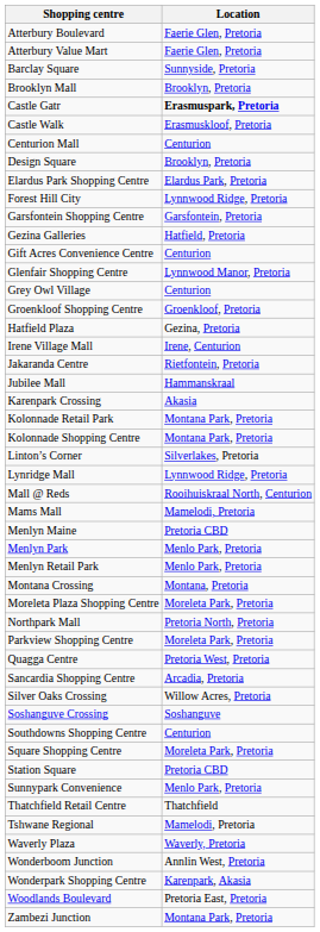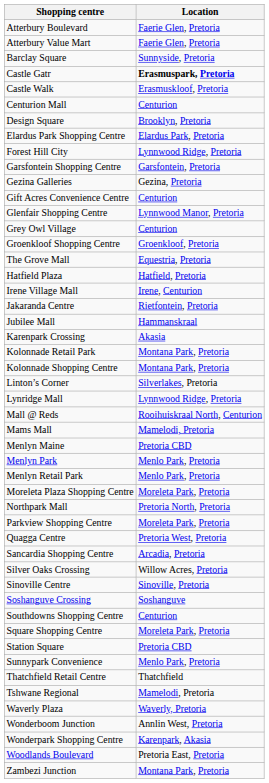 <table class="wikitable sortable">
 <tr>
 <th>Shopping centre</th>
 <th>Location</th>
 </tr>
 <tr>
 <td>Atterbury Boulevard</td>
 <td><a href='#'>Faerie Glen</a>, <a href='#'>Pretoria</a></td>
 </tr>
 <tr>
 <td>Atterbury Value Mart</td>
 <td><a href='#'>Faerie Glen</a>, <a href='#'>Pretoria</a></td>
 </tr>
 <tr>
 <td>Barclay Square</td>
 <td><a href='#'>Sunnyside</a>, <a href='#'>Pretoria</a></td>
-</tr>
-<tr>
-<td>Brooklyn Mall</td>
-<td><a href='#'>Brooklyn</a>, <a href='#'>Pretoria</a></td>
 </tr>
 <tr>
 <td>Castle Gatr</td>
 <td><strong>Erasmuspark, <a href='#'>Pretoria</a></strong></td>
 </tr>
 <tr>
 <td>Castle Walk</td>
 <td><a href='#'>Erasmuskloof</a>, <a href='#'>Pretoria</a></td>
 </tr>
 <tr>
 <td>Centurion Mall</td>
 <td><a href='#'>Centurion</a></td>
 </tr>
 <tr>
 <td>Design Square</td>
 <td><a href='#'>Brooklyn</a>, <a href='#'>Pretoria</a></td>
 </tr>
 <tr>
 <td>Elardus Park Shopping Centre</td>
 <td><a href='#'>Elardus Park</a>, <a href='#'>Pretoria</a></td>
 </tr>
 <tr>
 <td>Forest Hill City</td>
 <td><a href='#'>Lynnwood Ridge</a>, <a href='#'>Pretoria</a></td>
 </tr>
 <tr>
 <td>Garsfontein Shopping Centre</td>
 <td><a href='#'>Garsfontein</a>, <a href='#'>Pretoria</a></td>
 </tr>
 <tr>
 <td>Gezina Galleries</td>
-<td><a href='#'>Hatfield</a>, <a href='#'>Pretoria</a></td>
+<td>Gezina, <a href='#'>Pretoria</a></td>
 </tr>
 <tr>
 <td>Gift Acres Convenience Centre</td>
 <td><a href='#'>Centurion</a></td>
 </tr>
 <tr>
 <td>Glenfair Shopping Centre</td>
 <td><a href='#'>Lynnwood Manor</a>, <a href='#'>Pretoria</a></td>
 </tr>
 <tr>
 <td>Grey Owl Village</td>
 <td><a href='#'>Centurion</a></td>
 </tr>
 <tr>
 <td>Groenkloof Shopping Centre</td>
 <td><a href='#'>Groenkloof</a>, <a href='#'>Pretoria</a></td>
 </tr>
 <tr>
+<td>The Grove Mall</td>
+<td><a href='#'>Equestria</a>, <a href='#'>Pretoria</a></td>
+</tr>
+<tr>
 <td>Hatfield Plaza</td>
-<td>Gezina, <a href='#'>Pretoria</a></td>
+<td><a href='#'>Hatfield</a>, <a href='#'>Pretoria</a></td>
 </tr>
 <tr>
 <td>Irene Village Mall</td>
 <td><a href='#'>Irene</a>, <a href='#'>Centurion</a></td>
 </tr>
 <tr>
 <td>Jakaranda Centre</td>
 <td><a href='#'>Rietfontein</a>, <a href='#'>Pretoria</a></td>
 </tr>
 <tr>
 <td>Jubilee Mall</td>
 <td><a href='#'>Hammanskraal</a></td>
 </tr>
 <tr>
 <td>Karenpark Crossing</td>
 <td><a href='#'>Akasia</a></td>
 </tr>
 <tr>
 <td>Kolonnade Retail Park</td>
 <td><a href='#'>Montana Park</a>, <a href='#'>Pretoria</a></td>
 </tr>
 <tr>
 <td>Kolonnade Shopping Centre</td>
 <td><a href='#'>Montana Park</a>, <a href='#'>Pretoria</a></td>
 </tr>
 <tr>
 <td>Linton’s Corner</td>
 <td><a href='#'>Silverlakes</a>, Pretoria</td>
 </tr>
 <tr>
 <td>Lynridge Mall</td>
 <td><a href='#'>Lynnwood Ridge</a>, <a href='#'>Pretoria</a></td>
 </tr>
 <tr>
 <td>Mall @ Reds</td>
 <td><a href='#'>Rooihuiskraal North</a>, <a href='#'>Centurion</a></td>
 </tr>
 <tr>
 <td>Mams Mall</td>
 <td><a href='#'>Mamelodi, Pretoria</a></td>
 </tr>
 <tr>
 <td>Menlyn Maine</td>
 <td><a href='#'>Pretoria CBD</a></td>
 </tr>
 <tr>
 <td><a href='#'>Menlyn Park</a></td>
 <td><a href='#'>Menlo Park</a>, <a href='#'>Pretoria</a></td>
 </tr>
 <tr>
 <td>Menlyn Retail Park</td>
 <td><a href='#'>Menlo Park</a>, <a href='#'>Pretoria</a></td>
 </tr>
 <tr>
-<td>Montana Crossing</td>
-<td><a href='#'>Montana</a>, <a href='#'>Pretoria</a></td>
-</tr>
-<tr>
 <td>Moreleta Plaza Shopping Centre</td>
 <td><a href='#'>Moreleta Park</a>, <a href='#'>Pretoria</a></td>
 </tr>
 <tr>
 <td>Northpark Mall</td>
 <td><a href='#'>Pretoria North</a>, <a href='#'>Pretoria</a></td>
 </tr>
 <tr>
 <td>Parkview Shopping Centre</td>
 <td><a href='#'>Moreleta Park</a>, <a href='#'>Pretoria</a></td>
 </tr>
 <tr>
 <td>Quagga Centre</td>
 <td><a href='#'>Pretoria West</a>, <a href='#'>Pretoria</a></td>
 </tr>
 <tr>
 <td>Sancardia Shopping Centre</td>
 <td><a href='#'>Arcadia</a>, <a href='#'>Pretoria</a></td>
 </tr>
 <tr>
 <td>Silver Oaks Crossing</td>
 <td>Willow Acres, <a href='#'>Pretoria</a></td>
+</tr>
+<tr>
+<td>Sinoville Centre</td>
+<td><a href='#'>Sinoville</a>, <a href='#'>Pretoria</a></td>
 </tr>
 <tr>
 <td><a href='#'>Soshanguve Crossing</a></td>
 <td><a href='#'>Soshanguve</a></td>
 </tr>
 <tr>
 <td>Southdowns Shopping Centre</td>
 <td><a href='#'>Centurion</a></td>
 </tr>
 <tr>
 <td>Square Shopping Centre</td>
 <td><a href='#'>Moreleta Park</a>, <a href='#'>Pretoria</a></td>
 </tr>
 <tr>
 <td>Station Square</td>
 <td><a href='#'>Pretoria CBD</a></td>
 </tr>
 <tr>
 <td>Sunnypark Convenience</td>
 <td><a href='#'>Menlo Park</a>, <a href='#'>Pretoria</a></td>
 </tr>
 <tr>
 <td>Thatchfield Retail Centre</td>
 <td>Thatchfield</td>
 </tr>
 <tr>
 <td>Tshwane Regional</td>
 <td><a href='#'>Mamelodi</a>, Pretoria</td>
 </tr>
 <tr>
 <td>Waverly Plaza</td>
 <td><a href='#'>Waverly, Pretoria</a></td>
 </tr>
 <tr>
 <td>Wonderboom Junction</td>
 <td>Annlin West, <a href='#'>Pretoria</a></td>
 </tr>
 <tr>
 <td>Wonderpark Shopping Centre</td>
 <td><a href='#'>Karenpark</a>, <a href='#'>Akasia</a></td>
 </tr>
 <tr>
 <td><a href='#'>Woodlands Boulevard</a></td>
 <td>Pretoria East, <a href='#'>Pretoria</a></td>
 </tr>
 <tr>
 <td>Zambezi Junction</td>
 <td><a href='#'>Montana Park</a>, <a href='#'>Pretoria</a></td>
 </tr>
 </table>
